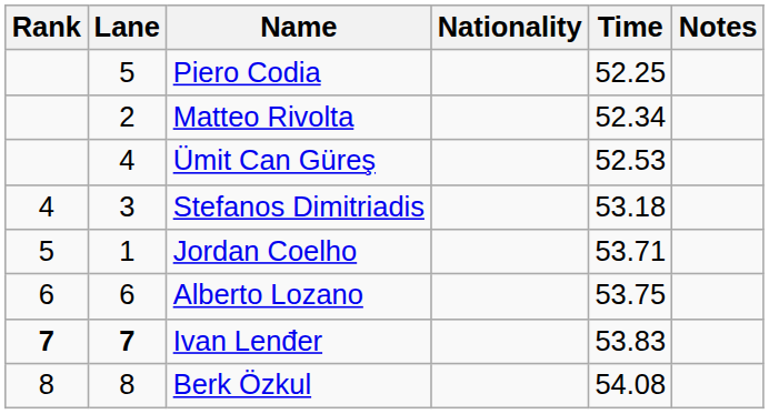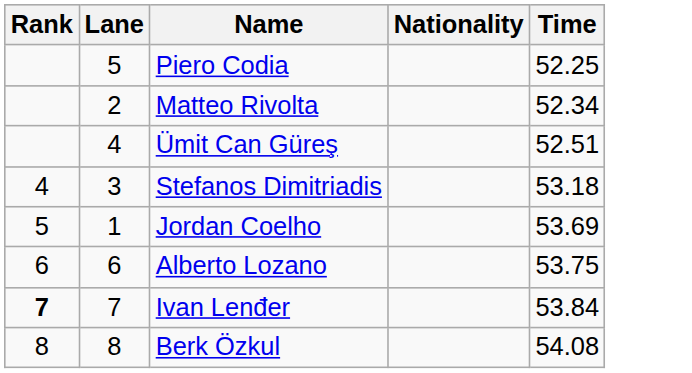 <table class="wikitable sortable" style="text-align:center">
 <tr>
 <th>Rank</th>
 <th>Lane</th>
 <th>Name</th>
 <th>Nationality</th>
 <th>Time</th>
-<th>Notes</th>
 </tr>
 <tr>
 <td></td>
 <td>5</td>
 <td align="left"><a href='#'>Piero Codia</a></td>
 <td align="left"></td>
 <td>52.25</td>
-<td></td>
 </tr>
 <tr>
 <td></td>
 <td>2</td>
 <td align="left"><a href='#'>Matteo Rivolta</a></td>
 <td align="left"></td>
 <td>52.34</td>
-<td></td>
 </tr>
 <tr>
 <td></td>
 <td>4</td>
 <td align="left"><a href='#'>Ümit Can Güreş</a></td>
 <td align="left"></td>
-<td>52.53</td>
-<td></td>
+<td>52.51</td>
 </tr>
 <tr>
 <td>4</td>
 <td>3</td>
 <td align="left"><a href='#'>Stefanos Dimitriadis</a></td>
 <td align="left"></td>
 <td>53.18</td>
-<td></td>
 </tr>
 <tr>
 <td>5</td>
 <td>1</td>
 <td align="left"><a href='#'>Jordan Coelho</a></td>
 <td align="left"></td>
-<td>53.71</td>
-<td></td>
+<td>53.69</td>
 </tr>
 <tr>
 <td>6</td>
 <td>6</td>
 <td align="left"><a href='#'>Alberto Lozano</a></td>
 <td align="left"></td>
 <td>53.75</td>
-<td></td>
 </tr>
 <tr>
 <td><strong>7</strong></td>
-<td><strong>7</strong></td>
+<td>7</td>
 <td align="left"><a href='#'>Ivan Lenđer</a></td>
 <td align="left"></td>
-<td>53.83</td>
-<td></td>
+<td>53.84</td>
 </tr>
 <tr>
 <td>8</td>
 <td>8</td>
 <td align="left"><a href='#'>Berk Özkul</a></td>
 <td align="left"></td>
 <td>54.08</td>
-<td></td>
 </tr>
 </table>
